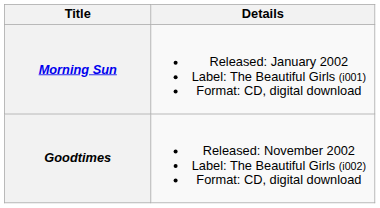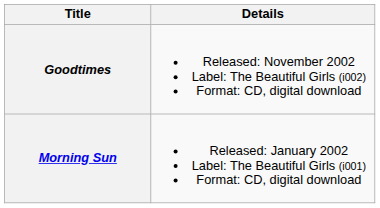 <table class="wikitable plainrowheaders" style="text-align:center;" border="1">
 <tr>
 <th scope="col" rowspan="1" style="width:11em;">Title</th>
 <th scope="col" rowspan="1" style="width:17em;">Details</th>
 </tr>
 <tr>
+<th scope="row"><em>Goodtimes</em></th>
+<td><br><ul><li>Released: November 2002</li><li>Label: The Beautiful Girls <small>(i002)</small></li><li>Format: CD, digital download</li></ul></td>
+</tr>
+<tr>
 <th scope="row"><em><a href='#'>Morning Sun</a></em></th>
 <td><br><ul><li>Released: January 2002</li><li>Label: The Beautiful Girls <small>(i001)</small></li><li>Format: CD, digital download</li></ul></td>
 </tr>
-<tr>
-<th scope="row"><em>Goodtimes</em></th>
-<td><br><ul><li>Released: November 2002</li><li>Label: The Beautiful Girls <small>(i002)</small></li><li>Format: CD, digital download</li></ul></td>
-</tr>
 </table>
